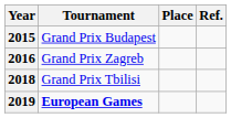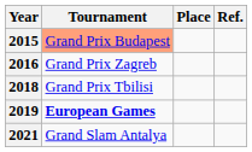 <table class="wikitable sortable" style="text-align:center;">
 <tr>
 <th>Year</th>
 <th>Tournament</th>
 <th>Place</th>
 <th>Ref.</th>
 </tr>
 <tr>
 <th>2015</th>
-<td align=left><a href='#'>Grand Prix Budapest</a></td>
+<td align=left style="background: lightsalmon;"><a href='#'>Grand Prix Budapest</a></td>
 <td></td>
 <td></td>
 </tr>
 <tr>
 <th>2016</th>
 <td align=left><a href='#'>Grand Prix Zagreb</a></td>
 <td></td>
 <td></td>
 </tr>
 <tr>
 <th>2018</th>
 <td align=left><a href='#'>Grand Prix Tbilisi</a></td>
 <td></td>
 <td></td>
 </tr>
 <tr>
 <th>2019</th>
 <td align=left><strong><a href='#'>European Games</a></strong></td>
 <td></td>
 <td></td>
 </tr>
+<tr>
+<th>2021</th>
+<td align=left><a href='#'>Grand Slam Antalya</a></td>
+<td></td>
+<td></td>
+</tr>
 </table>
